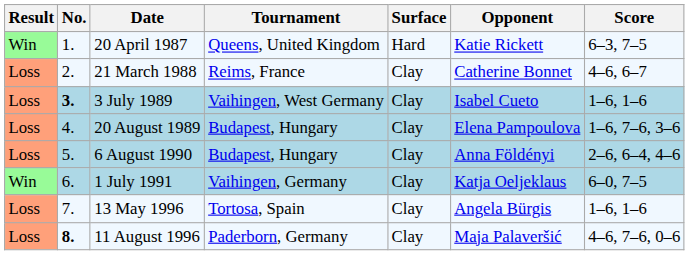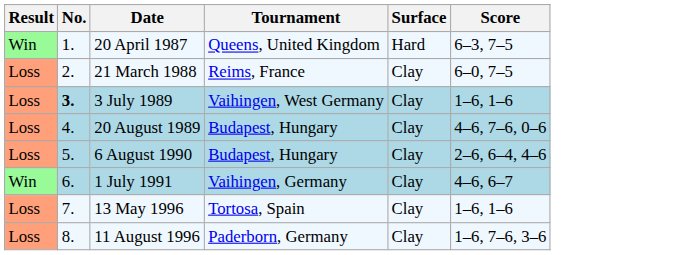 <table class="sortable wikitable" style="font-size:97%">
 <tr>
 <th>Result</th>
 <th>No.</th>
 <th>Date</th>
 <th>Tournament</th>
 <th>Surface</th>
-<th>Opponent</th>
 <th>Score</th>
 </tr>
 <tr bgcolor="#f0f8ff">
 <td style="background:#98fb98;">Win</td>
 <td>1.</td>
 <td>20 April 1987</td>
 <td><a href='#'>Queens</a>, United Kingdom</td>
 <td>Hard</td>
-<td> <a href='#'>Katie Rickett</a></td>
 <td>6–3, 7–5</td>
 </tr>
 <tr bgcolor="#f0f8ff">
 <td style="background:#ffa07a;">Loss</td>
 <td>2.</td>
 <td>21 March 1988</td>
 <td><a href='#'>Reims</a>, France</td>
 <td>Clay</td>
-<td> <a href='#'>Catherine Bonnet</a></td>
-<td>4–6, 6–7</td>
+<td>6–0, 7–5</td>
 </tr>
 <tr style="background:lightblue;">
 <td style="background:#ffa07a;">Loss</td>
 <td><strong>3.</strong></td>
 <td>3 July 1989</td>
 <td><a href='#'>Vaihingen</a>, West Germany</td>
 <td>Clay</td>
-<td> <a href='#'>Isabel Cueto</a></td>
 <td>1–6, 1–6</td>
 </tr>
 <tr bgcolor="lightblue">
 <td style="background:#ffa07a;">Loss</td>
 <td>4.</td>
 <td>20 August 1989</td>
 <td><a href='#'>Budapest</a>, Hungary</td>
 <td>Clay</td>
-<td> <a href='#'>Elena Pampoulova</a></td>
-<td>1–6, 7–6, 3–6</td>
+<td>4–6, 7–6, 0–6</td>
 </tr>
 <tr style="background:lightblue;">
 <td style="background:#ffa07a;">Loss</td>
 <td>5.</td>
 <td>6 August 1990</td>
 <td><a href='#'>Budapest</a>, Hungary</td>
 <td>Clay</td>
-<td> <a href='#'>Anna Földényi</a></td>
 <td>2–6, 6–4, 4–6</td>
 </tr>
 <tr style="background:lightblue;">
 <td style="background:#98fb98;">Win</td>
 <td>6.</td>
 <td>1 July 1991</td>
 <td><a href='#'>Vaihingen</a>, Germany</td>
 <td>Clay</td>
-<td> <a href='#'>Katja Oeljeklaus</a></td>
-<td>6–0, 7–5</td>
+<td>4–6, 6–7</td>
 </tr>
 <tr bgcolor="#f0f8ff">
 <td style="background:#ffa07a;">Loss</td>
 <td>7.</td>
 <td>13 May 1996</td>
 <td><a href='#'>Tortosa</a>, Spain</td>
 <td>Clay</td>
-<td> <a href='#'>Angela Bürgis</a></td>
 <td>1–6, 1–6</td>
 </tr>
 <tr bgcolor="#f0f8ff">
 <td style="background:#ffa07a;">Loss</td>
-<td><strong>8.</strong></td>
+<td>8.</td>
 <td>11 August 1996</td>
 <td><a href='#'>Paderborn</a>, Germany</td>
 <td>Clay</td>
-<td> <a href='#'>Maja Palaveršić</a></td>
-<td>4–6, 7–6, 0–6</td>
+<td>1–6, 7–6, 3–6</td>
 </tr>
 </table>
